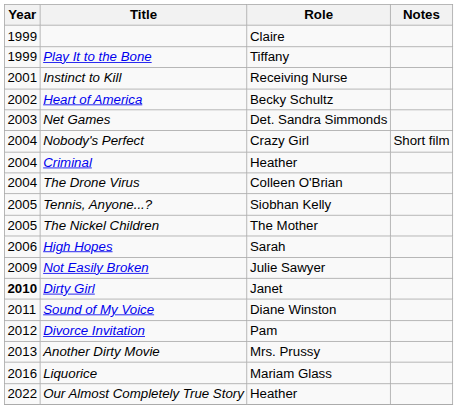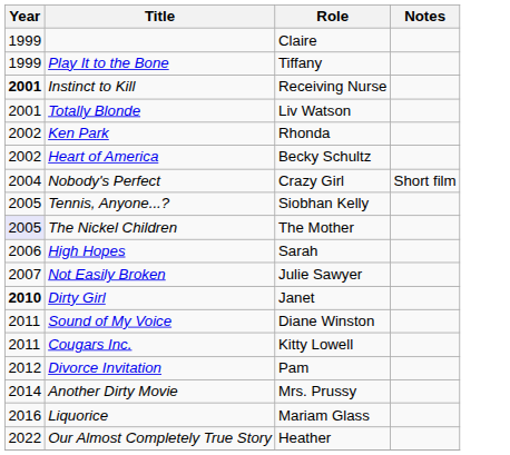 <table class="wikitable sortable">
 <tr>
 <th>Year</th>
 <th>Title</th>
 <th>Role</th>
 <th class="unsortable">Notes</th>
 </tr>
 <tr>
 <td>1999</td>
 <td><em></em></td>
 <td>Claire</td>
 <td></td>
 </tr>
 <tr>
 <td>1999</td>
 <td><em><a href='#'>Play It to the Bone</a></em></td>
 <td>Tiffany</td>
 <td></td>
 </tr>
 <tr>
-<td>2001</td>
+<td><strong>2001</strong></td>
 <td><em>Instinct to Kill</em></td>
 <td>Receiving Nurse</td>
+<td></td>
+</tr>
+<tr>
+<td>2001</td>
+<td><em><a href='#'>Totally Blonde</a></em></td>
+<td>Liv Watson</td>
+<td></td>
+</tr>
+<tr>
+<td>2002</td>
+<td><em><a href='#'>Ken Park</a></em></td>
+<td>Rhonda</td>
 <td></td>
 </tr>
 <tr>
 <td>2002</td>
 <td><em><a href='#'>Heart of America</a></em></td>
 <td>Becky Schultz</td>
 <td></td>
 </tr>
 <tr>
-<td>2003</td>
-<td><em>Net Games</em></td>
-<td>Det. Sandra Simmonds</td>
-<td></td>
-</tr>
-<tr>
 <td>2004</td>
 <td><em>Nobody's Perfect</em></td>
 <td>Crazy Girl</td>
 <td>Short film</td>
-</tr>
-<tr>
-<td>2004</td>
-<td><em><a href='#'>Criminal</a></em></td>
-<td>Heather</td>
-<td></td>
-</tr>
-<tr>
-<td>2004</td>
-<td><em>The Drone Virus</em></td>
-<td>Colleen O'Brian</td>
-<td></td>
 </tr>
 <tr>
 <td>2005</td>
 <td><em>Tennis, Anyone...?</em></td>
 <td>Siobhan Kelly</td>
 <td></td>
 </tr>
 <tr>
-<td>2005</td>
+<td style="background: lavender;">2005</td>
 <td><em>The Nickel Children</em></td>
 <td>The Mother</td>
 <td></td>
 </tr>
 <tr>
 <td>2006</td>
 <td><em><a href='#'>High Hopes</a></em></td>
 <td>Sarah</td>
 <td></td>
 </tr>
 <tr>
-<td>2009</td>
+<td>2007</td>
 <td><em><a href='#'>Not Easily Broken</a></em></td>
 <td>Julie Sawyer</td>
 <td></td>
 </tr>
 <tr>
 <td><strong>2010</strong></td>
 <td><em><a href='#'>Dirty Girl</a></em></td>
 <td>Janet</td>
 <td></td>
 </tr>
 <tr>
 <td>2011</td>
 <td><em><a href='#'>Sound of My Voice</a></em></td>
 <td>Diane Winston</td>
 <td></td>
 </tr>
 <tr>
+<td>2011</td>
+<td><em><a href='#'>Cougars Inc.</a></em></td>
+<td>Kitty Lowell</td>
+<td></td>
+</tr>
+<tr>
 <td>2012</td>
 <td><em><a href='#'>Divorce Invitation</a></em></td>
 <td>Pam</td>
 <td></td>
 </tr>
 <tr>
-<td>2013</td>
+<td>2014</td>
 <td><em>Another Dirty Movie</em></td>
 <td>Mrs. Prussy</td>
 <td></td>
 </tr>
 <tr>
 <td>2016</td>
 <td><em>Liquorice</em></td>
 <td>Mariam Glass</td>
 <td></td>
 </tr>
 <tr>
 <td>2022</td>
 <td><em>Our Almost Completely True Story</em></td>
 <td>Heather</td>
 <td></td>
 </tr>
 <tr>
 </tr>
 </table>
